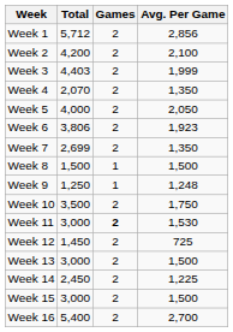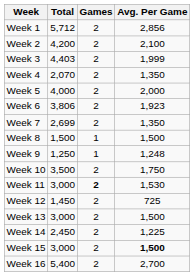 <table class="wikitable sortable"  style="text-align: center;">
 <tr>
 <th>Week</th>
 <th>Total</th>
 <th>Games</th>
 <th>Avg. Per Game</th>
 </tr>
 <tr>
 <td style="text-align: left">Week 1</td>
 <td>5,712</td>
 <td>2</td>
 <td>2,856</td>
 </tr>
 <tr>
 <td style="text-align: left">Week 2</td>
 <td>4,200</td>
 <td>2</td>
 <td>2,100</td>
 </tr>
 <tr>
 <td style="text-align: left">Week 3</td>
 <td>4,403</td>
 <td>2</td>
 <td>1,999</td>
 </tr>
 <tr>
 <td style="text-align: left">Week 4</td>
 <td>2,070</td>
 <td>2</td>
 <td>1,350</td>
 </tr>
 <tr>
 <td style="text-align: left">Week 5</td>
 <td>4,000</td>
 <td>2</td>
-<td>2,050</td>
+<td>2,000</td>
 </tr>
 <tr>
 <td style="text-align: left">Week 6</td>
 <td>3,806</td>
 <td>2</td>
 <td>1,923</td>
 </tr>
 <tr>
 <td style="text-align: left">Week 7</td>
 <td>2,699</td>
 <td>2</td>
 <td>1,350</td>
 </tr>
 <tr>
 <td style="text-align: left">Week 8</td>
 <td>1,500</td>
 <td>1</td>
 <td>1,500</td>
 </tr>
 <tr>
 <td style="text-align: left">Week 9</td>
 <td>1,250</td>
 <td>1</td>
 <td>1,248</td>
 </tr>
 <tr>
 <td style="text-align: left">Week 10</td>
 <td>3,500</td>
 <td>2</td>
 <td>1,750</td>
 </tr>
 <tr>
 <td style="text-align: left">Week 11</td>
 <td>3,000</td>
 <td><strong>2</strong></td>
 <td>1,530</td>
 </tr>
 <tr>
 <td style="text-align: left">Week 12</td>
 <td>1,450</td>
 <td>2</td>
 <td>725</td>
 </tr>
 <tr>
 <td style="text-align: left">Week 13</td>
 <td>3,000</td>
 <td>2</td>
 <td>1,500</td>
 </tr>
 <tr>
 <td style="text-align: left">Week 14</td>
 <td>2,450</td>
 <td>2</td>
 <td>1,225</td>
 </tr>
 <tr>
 <td style="text-align: left">Week 15</td>
 <td>3,000</td>
 <td>2</td>
-<td>1,500</td>
+<td><strong>1,500</strong></td>
 </tr>
 <tr>
 <td style="text-align: left">Week 16</td>
 <td>5,400</td>
 <td>2</td>
 <td>2,700</td>
 </tr>
 </table>
